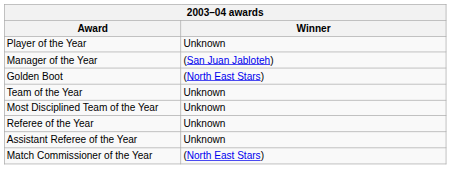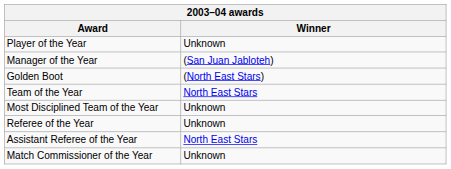 <table class="collapsible wikitable collapsed" width=50%; style="font-size:90%;">
 <tr>
 <th colspan="4">2003–04 awards</th>
 </tr>
 <tr>
 <th width=20%>Award</th>
 <th width=30%>Winner</th>
 </tr>
 <tr>
 <td>Player of the Year</td>
 <td>Unknown</td>
 </tr>
 <tr>
 <td>Manager of the Year</td>
 <td>  (<a href='#'>San Juan Jabloteh</a>)</td>
 </tr>
 <tr>
 <td>Golden Boot</td>
 <td>  (<a href='#'>North East Stars</a>)</td>
 </tr>
 <tr>
 <td>Team of the Year</td>
-<td>Unknown</td>
+<td><a href='#'>North East Stars</a></td>
 </tr>
 <tr>
 <td>Most Disciplined Team of the Year</td>
 <td>Unknown</td>
 </tr>
 <tr>
 <td>Referee of the Year</td>
 <td>Unknown</td>
 </tr>
 <tr>
 <td>Assistant Referee of the Year</td>
-<td>Unknown</td>
+<td><a href='#'>North East Stars</a></td>
 </tr>
 <tr>
 <td>Match Commissioner of the Year</td>
-<td>  (<a href='#'>North East Stars</a>)</td>
+<td>Unknown</td>
 </tr>
 </table>
